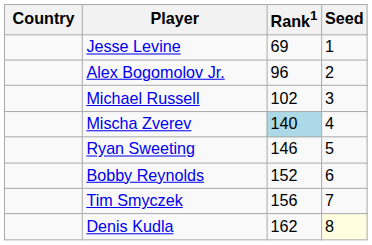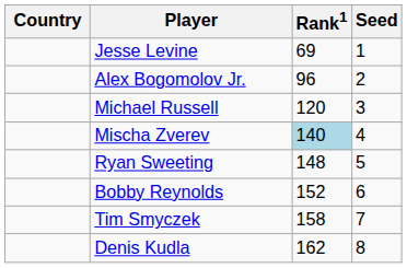 <table class="sortable wikitable">
 <tr>
 <th width="70">Country</th>
 <th width="175">Player</th>
 <th>Rank<sup>1</sup></th>
 <th>Seed</th>
 </tr>
 <tr>
 <td></td>
 <td><a href='#'>Jesse Levine</a></td>
 <td>69</td>
 <td>1</td>
 </tr>
 <tr>
 <td></td>
 <td><a href='#'>Alex Bogomolov Jr.</a></td>
 <td>96</td>
 <td>2</td>
 </tr>
 <tr>
 <td></td>
 <td><a href='#'>Michael Russell</a></td>
-<td>102</td>
+<td>120</td>
 <td>3</td>
 </tr>
 <tr>
 <td></td>
 <td><a href='#'>Mischa Zverev</a></td>
 <td style="background: lightblue;">140</td>
 <td>4</td>
 </tr>
 <tr>
 <td></td>
 <td><a href='#'>Ryan Sweeting</a></td>
-<td>146</td>
+<td>148</td>
 <td>5</td>
 </tr>
 <tr>
 <td></td>
 <td><a href='#'>Bobby Reynolds</a></td>
 <td>152</td>
 <td>6</td>
 </tr>
 <tr>
 <td></td>
 <td><a href='#'>Tim Smyczek</a></td>
-<td>156</td>
+<td>158</td>
 <td>7</td>
 </tr>
 <tr>
 <td></td>
 <td><a href='#'>Denis Kudla</a></td>
 <td>162</td>
-<td style="background: lightyellow;">8</td>
+<td>8</td>
 </tr>
 </table>
